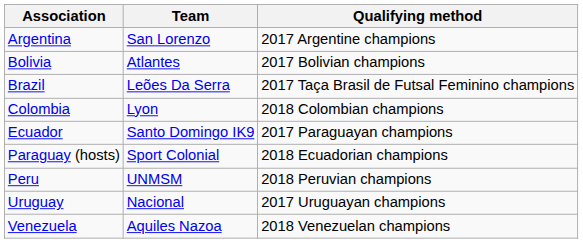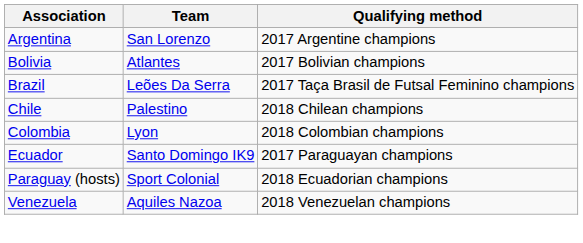 <table class="wikitable sortable">
 <tr>
 <th>Association</th>
 <th>Team</th>
 <th>Qualifying method</th>
 </tr>
 <tr>
 <td> <a href='#'>Argentina</a></td>
 <td><a href='#'>San Lorenzo</a></td>
 <td>2017 Argentine champions</td>
 </tr>
 <tr>
 <td> <a href='#'>Bolivia</a></td>
 <td><a href='#'>Atlantes</a></td>
 <td>2017 Bolivian champions</td>
 </tr>
 <tr>
 <td> <a href='#'>Brazil</a></td>
 <td><a href='#'>Leões Da Serra</a></td>
 <td>2017 Taça Brasil de Futsal Feminino champions</td>
 </tr>
 <tr>
+<td> <a href='#'>Chile</a></td>
+<td><a href='#'>Palestino</a></td>
+<td>2018 Chilean champions</td>
+</tr>
+<tr>
 <td> <a href='#'>Colombia</a></td>
 <td><a href='#'>Lyon</a></td>
 <td>2018 Colombian champions</td>
 </tr>
 <tr>
 <td> <a href='#'>Ecuador</a></td>
 <td><a href='#'>Santo Domingo IK9</a></td>
 <td>2017 Paraguayan champions</td>
 </tr>
 <tr>
 <td> <a href='#'>Paraguay</a> (hosts)</td>
 <td><a href='#'>Sport Colonial</a></td>
 <td>2018 Ecuadorian champions</td>
 </tr>
 <tr>
-<td> <a href='#'>Peru</a></td>
-<td><a href='#'>UNMSM</a></td>
-<td>2018 Peruvian champions</td>
-</tr>
-<tr>
-<td> <a href='#'>Uruguay</a></td>
-<td><a href='#'>Nacional</a></td>
-<td>2017 Uruguayan champions</td>
-</tr>
-<tr>
 <td> <a href='#'>Venezuela</a></td>
 <td><a href='#'>Aquiles Nazoa</a></td>
 <td>2018 Venezuelan champions</td>
 </tr>
 </table>
